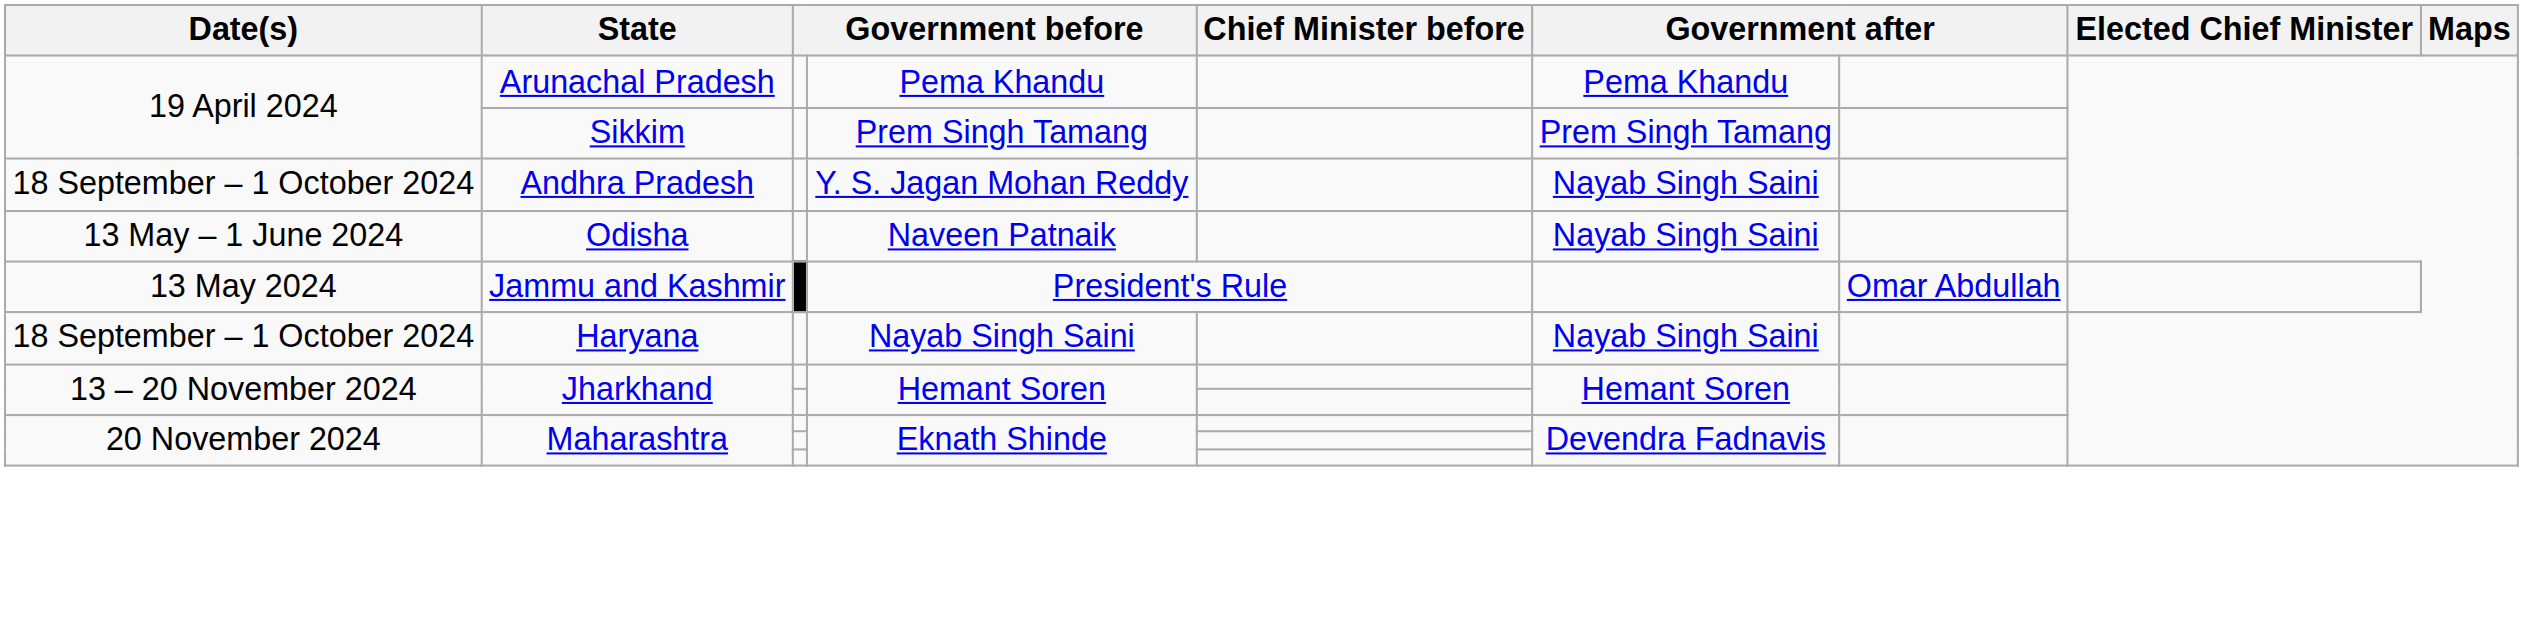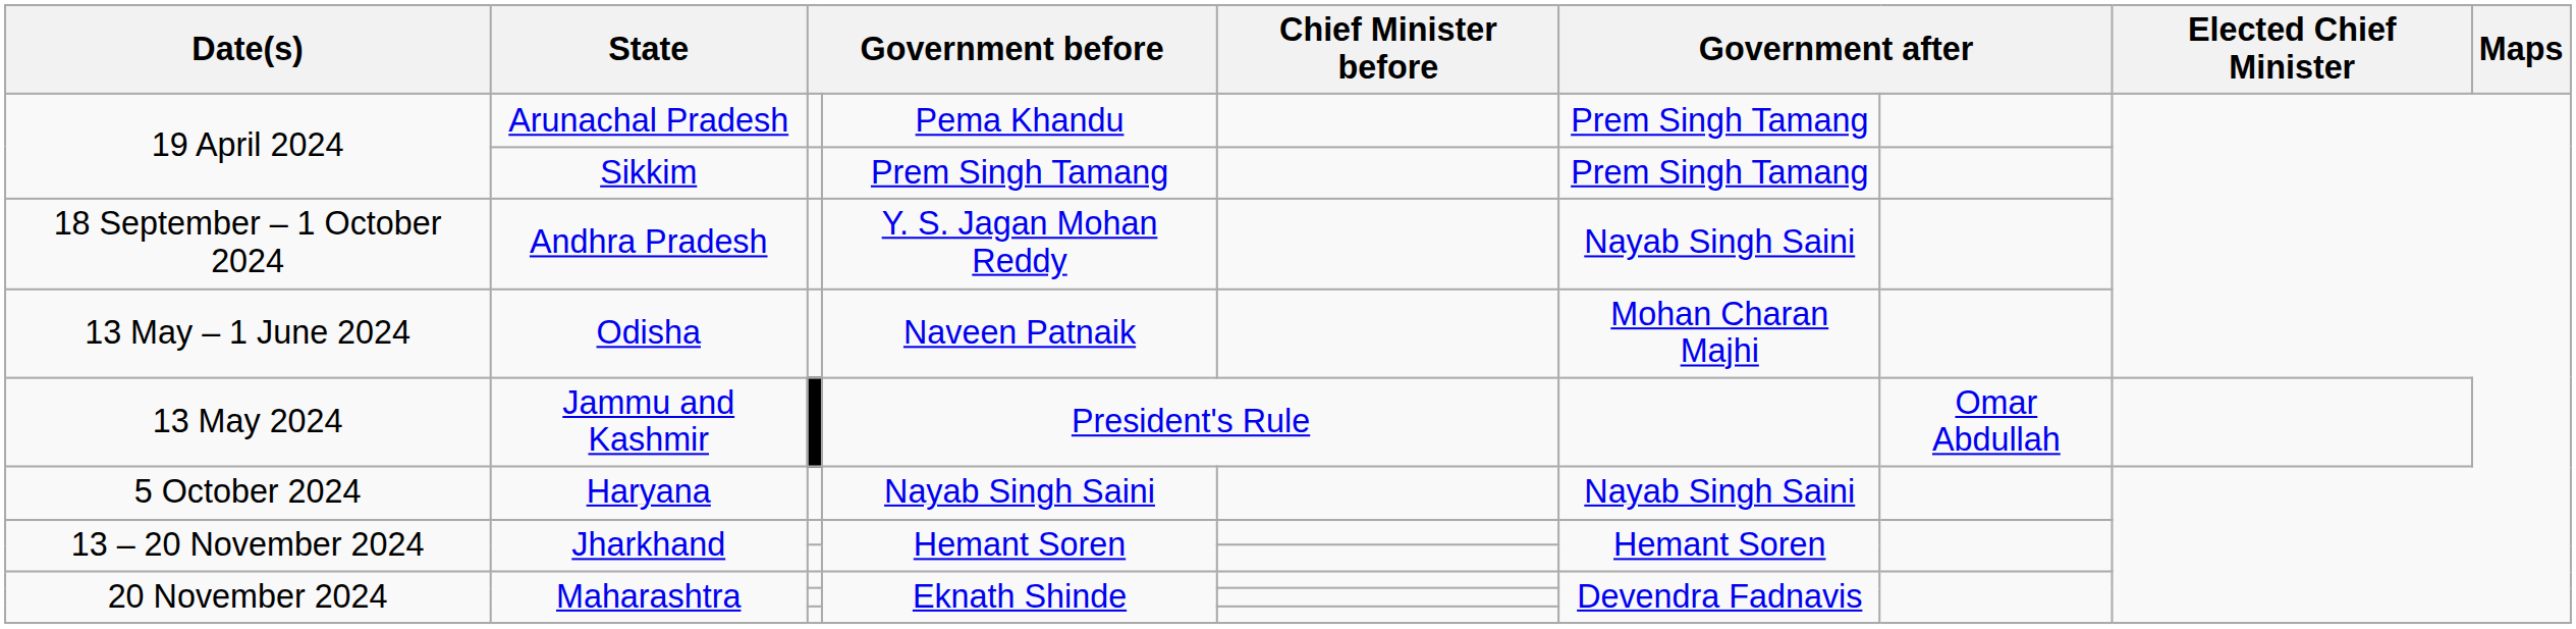 <table class="wikitable" style="text-align:center;">
 <tr>
 <th>Date(s)</th>
 <th>State</th>
 <th colspan="2">Government before</th>
 <th>Chief Minister before</th>
 <th colspan="2">Government after</th>
 <th>Elected Chief Minister</th>
 <th>Maps</th>
 </tr>
 <tr>
 <td rowspan="2">19 April 2024</td>
 <td><a href='#'>Arunachal Pradesh</a></td>
 <td></td>
 <td><a href='#'>Pema Khandu</a></td>
 <td></td>
-<td><a href='#'>Pema Khandu</a></td>
+<td><a href='#'>Prem Singh Tamang</a></td>
 <td></td>
 </tr>
 <tr>
 <td><a href='#'>Sikkim</a></td>
 <td></td>
 <td><a href='#'>Prem Singh Tamang</a></td>
 <td></td>
 <td><a href='#'>Prem Singh Tamang</a></td>
 <td></td>
 </tr>
 <tr>
 <td>18 September – 1 October 2024</td>
 <td><a href='#'>Andhra Pradesh</a></td>
 <td></td>
 <td><a href='#'>Y. S. Jagan Mohan Reddy</a></td>
 <td></td>
 <td><a href='#'>Nayab Singh Saini</a></td>
 <td></td>
 </tr>
 <tr>
 <td>13 May – 1 June 2024</td>
 <td><a href='#'>Odisha</a></td>
 <td></td>
 <td><a href='#'>Naveen Patnaik</a></td>
 <td></td>
-<td><a href='#'>Nayab Singh Saini</a></td>
+<td><a href='#'>Mohan Charan Majhi</a></td>
 <td></td>
 </tr>
 <tr>
 <td>13 May 2024</td>
 <td><a href='#'>Jammu and Kashmir</a></td>
 <td bgcolor="#000000"></td>
 <td colspan="2" align="center"><a href='#'>President's Rule</a></td>
 <td></td>
 <td><a href='#'>Omar Abdullah</a></td>
 <td></td>
 </tr>
 <tr>
-<td>18 September – 1 October 2024</td>
+<td>5 October 2024</td>
 <td><a href='#'>Haryana</a></td>
 <td></td>
 <td><a href='#'>Nayab Singh Saini</a></td>
 <td></td>
 <td><a href='#'>Nayab Singh Saini</a></td>
 <td></td>
 </tr>
 <tr>
 <td rowspan="2">13 – 20 November 2024</td>
 <td rowspan="2"><a href='#'>Jharkhand</a></td>
 <td></td>
 <td rowspan="2"><a href='#'>Hemant Soren</a></td>
 <td></td>
 <td rowspan = "2"><a href='#'>Hemant Soren</a></td>
 <td rowspan="2"></td>
 </tr>
 <tr>
 <td></td>
 <td></td>
 </tr>
 <tr>
 <td rowspan="3">20 November 2024</td>
 <td rowspan="3"><a href='#'>Maharashtra</a></td>
 <td></td>
 <td rowspan="3"><a href='#'>Eknath Shinde</a></td>
 <td></td>
 <td rowspan = "3"><a href='#'>Devendra Fadnavis</a></td>
 <td rowspan="3"></td>
 </tr>
 <tr>
 <td></td>
 <td></td>
 </tr>
 <tr>
 <td></td>
 <td></td>
 </tr>
 </table>
